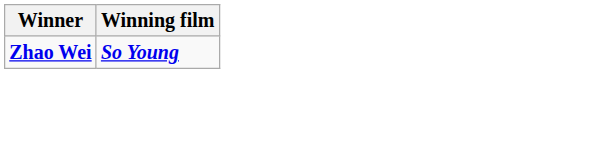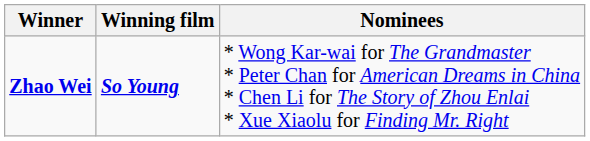 <table class="wikitable">
 <tr>
 <th>Winner</th>
 <th>Winning film</th>
+<th>Nominees</th>
 </tr>
 <tr>
 <td><strong><a href='#'>Zhao Wei</a></strong></td>
 <td><strong><em><a href='#'>So Young</a></em></strong></td>
+<td>* <a href='#'>Wong Kar-wai</a> for <em><a href='#'>The Grandmaster</a></em><br> * <a href='#'>Peter Chan</a> for <em><a href='#'>American Dreams in China</a></em><br> * <a href='#'>Chen Li</a> for <em><a href='#'>The Story of Zhou Enlai</a></em><br> * <a href='#'>Xue Xiaolu</a> for <em><a href='#'>Finding Mr. Right</a></em></td>
 </tr>
 </table>
